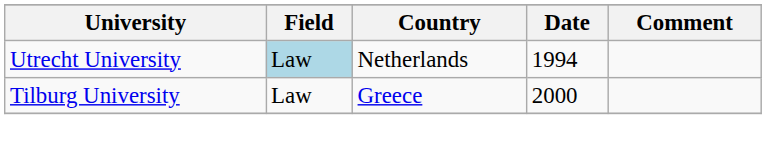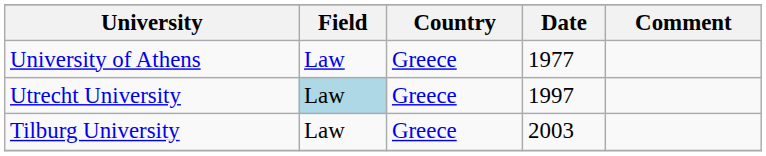 <table class="wikitable" style="width:60%;">
 <tr style="background:#ccf; text-align:center;">
 </tr>
 <tr>
 <th>University</th>
 <th>Field</th>
 <th>Country</th>
 <th>Date</th>
 <th>Comment</th>
 </tr>
 <tr>
+<td><a href='#'>University of Athens</a></td>
+<td><a href='#'>Law</a></td>
+<td><a href='#'>Greece</a></td>
+<td>1977</td>
+<td></td>
+</tr>
+<tr>
 <td><a href='#'>Utrecht University</a></td>
 <td style="background: lightblue;">Law</td>
-<td>Netherlands</td>
-<td>1994</td>
+<td><a href='#'>Greece</a></td>
+<td>1997</td>
 <td></td>
 </tr>
 <tr>
 <td><a href='#'>Tilburg University</a></td>
 <td>Law</td>
 <td><a href='#'>Greece</a></td>
-<td>2000</td>
+<td>2003</td>
 <td></td>
 </tr>
 <tr>
 </tr>
 </table>
